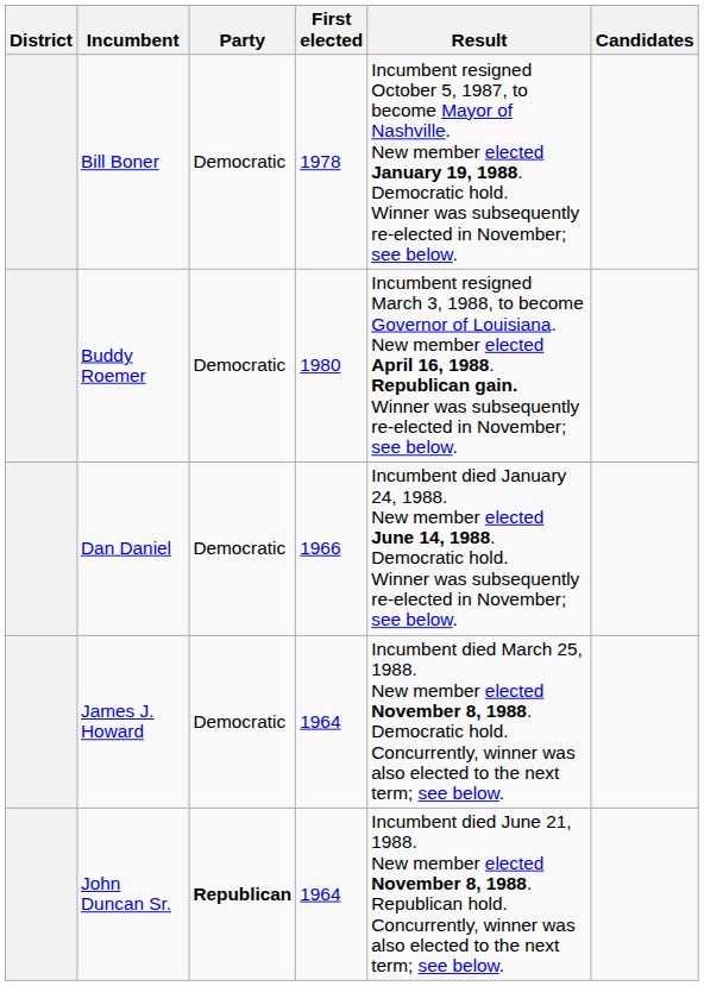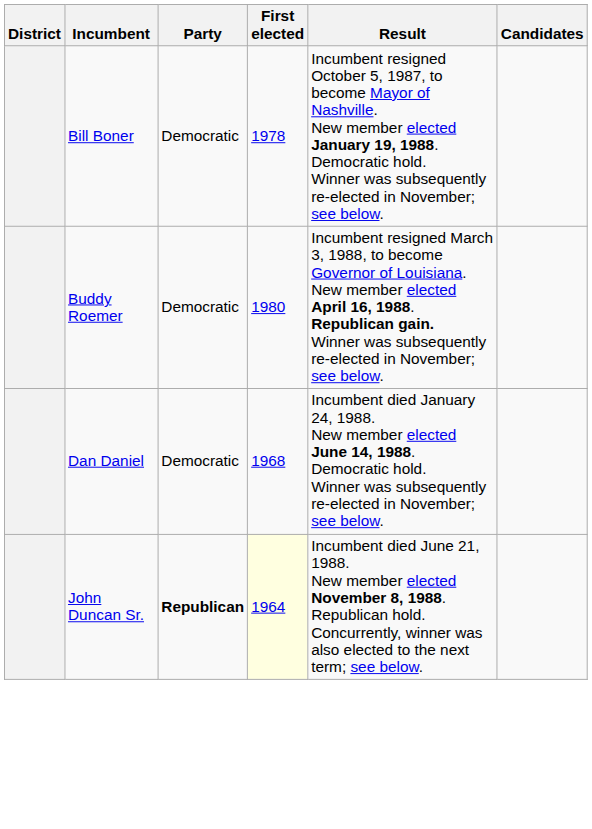 <table class=wikitable>
 <tr valign=bottom>
 <th>District</th>
 <th>Incumbent</th>
 <th>Party</th>
 <th>First<br>elected</th>
 <th>Result</th>
 <th>Candidates</th>
 </tr>
 <tr>
 <th></th>
 <td><a href='#'>Bill Boner</a></td>
 <td>Democratic</td>
 <td><a href='#'>1978</a></td>
 <td>Incumbent resigned October 5, 1987, to become <a href='#'>Mayor of Nashville</a>.<br>New member <a href='#'>elected</a> <strong>January 19, 1988</strong>.<br>Democratic hold.<br>Winner was subsequently re-elected in November; <a href='#'>see below</a>.</td>
 <td nowrap><br></td>
 </tr>
 <tr>
 <th></th>
 <td><a href='#'>Buddy Roemer</a></td>
 <td>Democratic</td>
 <td><a href='#'>1980</a></td>
 <td>Incumbent resigned March 3, 1988, to become <a href='#'>Governor of Louisiana</a>.<br>New member <a href='#'>elected</a> <strong>April 16, 1988</strong>.<br><strong>Republican gain.</strong><br>Winner was subsequently re-elected in November; <a href='#'>see below</a>.</td>
 <td nowrap></td>
 </tr>
 <tr>
 <th></th>
 <td><a href='#'>Dan Daniel</a></td>
 <td>Democratic</td>
-<td><a href='#'>1966</a></td>
+<td><a href='#'>1968</a></td>
 <td>Incumbent died January 24, 1988.<br>New member <a href='#'>elected</a> <strong>June 14, 1988</strong>.<br>Democratic hold.<br>Winner was subsequently re-elected in November; <a href='#'>see below</a>.</td>
-<td nowrap></td>
-</tr>
-<tr>
-<th></th>
-<td><a href='#'>James J. Howard</a></td>
-<td>Democratic</td>
-<td><a href='#'>1964</a></td>
-<td>Incumbent died March 25, 1988.<br>New member <a href='#'>elected</a> <strong>November 8, 1988</strong>.<br>Democratic hold.<br>Concurrently, winner was also elected to the next term; <a href='#'>see below</a>.</td>
 <td nowrap></td>
 </tr>
 <tr>
 <th></th>
 <td><a href='#'>John Duncan Sr.</a></td>
 <td><strong>Republican</strong></td>
-<td><a href='#'>1964</a></td>
+<td style="background: lightyellow;"><a href='#'>1964</a></td>
 <td>Incumbent died June 21, 1988.<br>New member <a href='#'>elected</a> <strong>November 8, 1988</strong>.<br>Republican hold.<br>Concurrently, winner was also elected to the next term; <a href='#'>see below</a>.</td>
 <td nowrap></td>
 </tr>
 </table>
